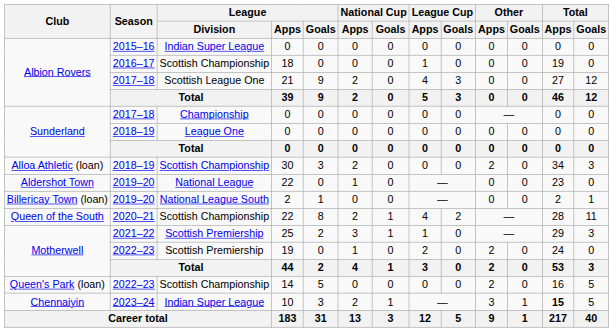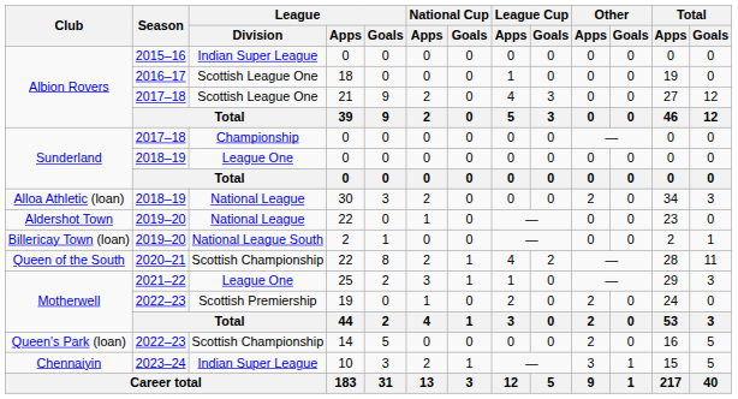 <table class=wikitable style=text-align:center>
 <tr>
 <th rowspan=2>Club</th>
 <th rowspan=2>Season</th>
 <th colspan=3>League</th>
 <th colspan=2>National Cup</th>
 <th colspan=2>League Cup</th>
 <th colspan=2>Other</th>
 <th colspan=2>Total</th>
 </tr>
 <tr>
 <th>Division</th>
 <th>Apps</th>
 <th>Goals</th>
 <th>Apps</th>
 <th>Goals</th>
 <th>Apps</th>
 <th>Goals</th>
 <th>Apps</th>
 <th>Goals</th>
 <th>Apps</th>
 <th>Goals</th>
 </tr>
 <tr>
 <td rowspan="4"><a href='#'>Albion Rovers</a></td>
 <td><a href='#'>2015–16</a></td>
 <td><a href='#'>Indian Super League</a></td>
 <td>0</td>
 <td>0</td>
 <td>0</td>
 <td>0</td>
 <td>0</td>
 <td>0</td>
 <td>0</td>
 <td>0</td>
 <td>0</td>
 <td>0</td>
 </tr>
 <tr>
 <td><a href='#'>2016–17</a></td>
-<td>Scottish Championship</td>
+<td>Scottish League One</td>
 <td>18</td>
 <td>0</td>
 <td>0</td>
 <td>0</td>
 <td>1</td>
 <td>0</td>
 <td>0</td>
 <td>0</td>
 <td>19</td>
 <td>0</td>
 </tr>
 <tr>
 <td><a href='#'>2017–18</a></td>
 <td>Scottish League One</td>
 <td>21</td>
 <td>9</td>
 <td>2</td>
 <td>0</td>
 <td>4</td>
 <td>3</td>
 <td>0</td>
 <td>0</td>
 <td>27</td>
 <td>12</td>
 </tr>
 <tr>
 <th colspan="2">Total</th>
 <th>39</th>
 <th>9</th>
 <th>2</th>
 <th>0</th>
 <th>5</th>
 <th>3</th>
 <th>0</th>
 <th>0</th>
 <th>46</th>
 <th>12</th>
 </tr>
 <tr>
 <td rowspan=3><a href='#'>Sunderland</a></td>
 <td><a href='#'>2017–18</a></td>
 <td><a href='#'>Championship</a></td>
 <td>0</td>
 <td>0</td>
 <td>0</td>
 <td>0</td>
 <td>0</td>
 <td>0</td>
 <td colspan=2>—</td>
 <td>0</td>
 <td>0</td>
 </tr>
 <tr>
 <td><a href='#'>2018–19</a></td>
 <td><a href='#'>League One</a></td>
 <td>0</td>
 <td>0</td>
 <td>0</td>
 <td>0</td>
 <td>0</td>
 <td>0</td>
 <td>0</td>
 <td>0</td>
 <td>0</td>
 <td>0</td>
 </tr>
 <tr>
 <th colspan=2>Total</th>
 <th>0</th>
 <th>0</th>
 <th>0</th>
 <th>0</th>
 <th>0</th>
 <th>0</th>
 <th>0</th>
 <th>0</th>
 <th>0</th>
 <th>0</th>
 </tr>
 <tr>
 <td><a href='#'>Alloa Athletic</a> (loan)</td>
 <td><a href='#'>2018–19</a></td>
-<td><a href='#'>Scottish Championship</a></td>
+<td><a href='#'>National League</a></td>
 <td>30</td>
 <td>3</td>
 <td>2</td>
 <td>0</td>
 <td>0</td>
 <td>0</td>
 <td>2</td>
 <td>0</td>
 <td>34</td>
 <td>3</td>
 </tr>
 <tr>
 <td><a href='#'>Aldershot Town</a></td>
 <td><a href='#'>2019–20</a></td>
 <td><a href='#'>National League</a></td>
 <td>22</td>
 <td>0</td>
 <td>1</td>
 <td>0</td>
 <td colspan=2>—</td>
 <td>0</td>
 <td>0</td>
 <td>23</td>
 <td>0</td>
 </tr>
 <tr>
 <td><a href='#'>Billericay Town</a> (loan)</td>
 <td><a href='#'>2019–20</a></td>
 <td><a href='#'>National League South</a></td>
 <td>2</td>
 <td>1</td>
 <td>0</td>
 <td>0</td>
 <td colspan=2>—</td>
 <td>0</td>
 <td>0</td>
 <td>2</td>
 <td>1</td>
 </tr>
 <tr>
 <td><a href='#'>Queen of the South</a></td>
 <td><a href='#'>2020–21</a></td>
 <td>Scottish Championship</td>
 <td>22</td>
 <td>8</td>
 <td>2</td>
 <td>1</td>
 <td>4</td>
 <td>2</td>
 <td colspan=2>—</td>
 <td>28</td>
 <td>11</td>
 </tr>
 <tr>
 <td rowspan=3><a href='#'>Motherwell</a></td>
 <td><a href='#'>2021–22</a></td>
-<td><a href='#'>Scottish Premiership</a></td>
+<td><a href='#'>League One</a></td>
 <td>25</td>
 <td>2</td>
 <td>3</td>
 <td>1</td>
 <td>1</td>
 <td>0</td>
 <td colspan=2>—</td>
 <td>29</td>
 <td>3</td>
 </tr>
 <tr>
 <td><a href='#'>2022–23</a></td>
 <td>Scottish Premiership</td>
 <td>19</td>
 <td>0</td>
 <td>1</td>
 <td>0</td>
 <td>2</td>
 <td>0</td>
 <td>2</td>
 <td>0</td>
 <td>24</td>
 <td>0</td>
 </tr>
 <tr>
 <th colspan=2>Total</th>
 <th>44</th>
 <th>2</th>
 <th>4</th>
 <th>1</th>
 <th>3</th>
 <th>0</th>
 <th>2</th>
 <th>0</th>
 <th>53</th>
 <th>3</th>
 </tr>
 <tr>
 <td><a href='#'>Queen's Park</a> (loan)</td>
 <td><a href='#'>2022–23</a></td>
 <td>Scottish Championship</td>
 <td>14</td>
 <td>5</td>
 <td>0</td>
 <td>0</td>
 <td>0</td>
 <td>0</td>
 <td>2</td>
 <td>0</td>
 <td>16</td>
 <td>5</td>
 </tr>
 <tr>
 <td><a href='#'>Chennaiyin</a></td>
 <td><a href='#'>2023–24</a></td>
 <td><a href='#'>Indian Super League</a></td>
 <td>10</td>
 <td>3</td>
 <td>2</td>
 <td>1</td>
 <td colspan=2>—</td>
 <td>3</td>
 <td>1</td>
-<td><strong>15</strong></td>
+<td>15</td>
 <td>5</td>
 </tr>
 <tr>
 <th colspan=3>Career total</th>
 <th>183</th>
 <th>31</th>
 <th>13</th>
 <th>3</th>
 <th>12</th>
 <th>5</th>
 <th>9</th>
 <th>1</th>
 <th>217</th>
 <th>40</th>
 </tr>
 </table>
